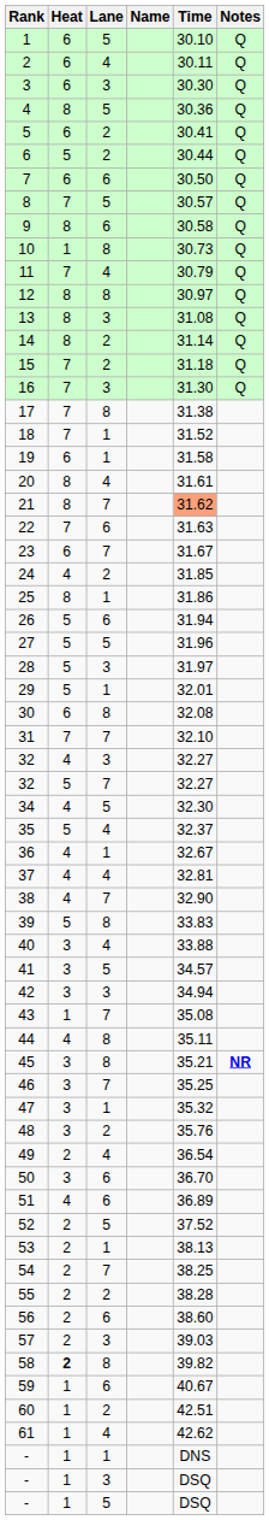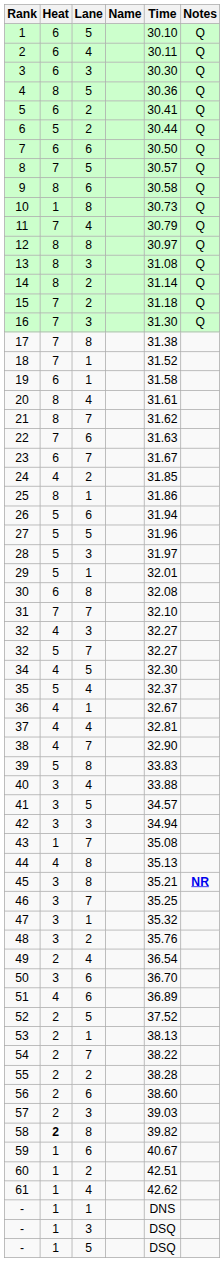 <table class="wikitable sortable" style="text-align:center">
 <tr>
 <th>Rank</th>
 <th>Heat</th>
 <th>Lane</th>
 <th>Name</th>
 <th>Time</th>
 <th>Notes</th>
 </tr>
 <tr bgcolor=ccffcc>
 <td>1</td>
 <td>6</td>
 <td>5</td>
 <td align=left></td>
 <td>30.10</td>
 <td>Q</td>
 </tr>
 <tr bgcolor=ccffcc>
 <td>2</td>
 <td>6</td>
 <td>4</td>
 <td align=left></td>
 <td>30.11</td>
 <td>Q</td>
 </tr>
 <tr bgcolor=ccffcc>
 <td>3</td>
 <td>6</td>
 <td>3</td>
 <td align=left></td>
 <td>30.30</td>
 <td>Q</td>
 </tr>
 <tr bgcolor=ccffcc>
 <td>4</td>
 <td>8</td>
 <td>5</td>
 <td align=left></td>
 <td>30.36</td>
 <td>Q</td>
 </tr>
 <tr bgcolor=ccffcc>
 <td>5</td>
 <td>6</td>
 <td>2</td>
 <td align=left></td>
 <td>30.41</td>
 <td>Q</td>
 </tr>
 <tr bgcolor=ccffcc>
 <td>6</td>
 <td>5</td>
 <td>2</td>
 <td align=left></td>
 <td>30.44</td>
 <td>Q</td>
 </tr>
 <tr bgcolor=ccffcc>
 <td>7</td>
 <td>6</td>
 <td>6</td>
 <td align=left></td>
 <td>30.50</td>
 <td>Q</td>
 </tr>
 <tr bgcolor=ccffcc>
 <td>8</td>
 <td>7</td>
 <td>5</td>
 <td align=left></td>
 <td>30.57</td>
 <td>Q</td>
 </tr>
 <tr bgcolor=ccffcc>
 <td>9</td>
 <td>8</td>
 <td>6</td>
 <td align=left></td>
 <td>30.58</td>
 <td>Q</td>
 </tr>
 <tr bgcolor=ccffcc>
 <td>10</td>
 <td>1</td>
 <td>8</td>
 <td align=left></td>
 <td>30.73</td>
 <td>Q</td>
 </tr>
 <tr bgcolor=ccffcc>
 <td>11</td>
 <td>7</td>
 <td>4</td>
 <td align=left></td>
 <td>30.79</td>
 <td>Q</td>
 </tr>
 <tr bgcolor=ccffcc>
 <td>12</td>
 <td>8</td>
 <td>8</td>
 <td align=left></td>
 <td>30.97</td>
 <td>Q</td>
 </tr>
 <tr bgcolor=ccffcc>
 <td>13</td>
 <td>8</td>
 <td>3</td>
 <td align=left></td>
 <td>31.08</td>
 <td>Q</td>
 </tr>
 <tr bgcolor=ccffcc>
 <td>14</td>
 <td>8</td>
 <td>2</td>
 <td align=left></td>
 <td>31.14</td>
 <td>Q</td>
 </tr>
 <tr bgcolor=ccffcc>
 <td>15</td>
 <td>7</td>
 <td>2</td>
 <td align=left></td>
 <td>31.18</td>
 <td>Q</td>
 </tr>
 <tr bgcolor=ccffcc>
 <td>16</td>
 <td>7</td>
 <td>3</td>
 <td align=left></td>
 <td>31.30</td>
 <td>Q</td>
 </tr>
 <tr>
 <td>17</td>
 <td>7</td>
 <td>8</td>
 <td align=left></td>
 <td>31.38</td>
 <td></td>
 </tr>
 <tr>
 <td>18</td>
 <td>7</td>
 <td>1</td>
 <td align=left></td>
 <td>31.52</td>
 <td></td>
 </tr>
 <tr>
 <td>19</td>
 <td>6</td>
 <td>1</td>
 <td align=left></td>
 <td>31.58</td>
 <td></td>
 </tr>
 <tr>
 <td>20</td>
 <td>8</td>
 <td>4</td>
 <td align=left></td>
 <td>31.61</td>
 <td></td>
 </tr>
 <tr>
 <td>21</td>
 <td>8</td>
 <td>7</td>
 <td align=left></td>
-<td style="background: lightsalmon;">31.62</td>
+<td>31.62</td>
 <td></td>
 </tr>
 <tr>
 <td>22</td>
 <td>7</td>
 <td>6</td>
 <td align=left></td>
 <td>31.63</td>
 <td></td>
 </tr>
 <tr>
 <td>23</td>
 <td>6</td>
 <td>7</td>
 <td align=left></td>
 <td>31.67</td>
 <td></td>
 </tr>
 <tr>
 <td>24</td>
 <td>4</td>
 <td>2</td>
 <td align=left></td>
 <td>31.85</td>
 <td></td>
 </tr>
 <tr>
 <td>25</td>
 <td>8</td>
 <td>1</td>
 <td align=left></td>
 <td>31.86</td>
 <td></td>
 </tr>
 <tr>
 <td>26</td>
 <td>5</td>
 <td>6</td>
 <td align=left></td>
 <td>31.94</td>
 <td></td>
 </tr>
 <tr>
 <td>27</td>
 <td>5</td>
 <td>5</td>
 <td align=left></td>
 <td>31.96</td>
 <td></td>
 </tr>
 <tr>
 <td>28</td>
 <td>5</td>
 <td>3</td>
 <td align=left></td>
 <td>31.97</td>
 <td></td>
 </tr>
 <tr>
 <td>29</td>
 <td>5</td>
 <td>1</td>
 <td align=left></td>
 <td>32.01</td>
 <td></td>
 </tr>
 <tr>
 <td>30</td>
 <td>6</td>
 <td>8</td>
 <td align=left></td>
 <td>32.08</td>
 <td></td>
 </tr>
 <tr>
 <td>31</td>
 <td>7</td>
 <td>7</td>
 <td align=left></td>
 <td>32.10</td>
 <td></td>
 </tr>
 <tr>
 <td>32</td>
 <td>4</td>
 <td>3</td>
 <td align=left></td>
 <td>32.27</td>
 <td></td>
 </tr>
 <tr>
 <td>32</td>
 <td>5</td>
 <td>7</td>
 <td align=left></td>
 <td>32.27</td>
 <td></td>
 </tr>
 <tr>
 <td>34</td>
 <td>4</td>
 <td>5</td>
 <td align=left></td>
 <td>32.30</td>
 <td></td>
 </tr>
 <tr>
 <td>35</td>
 <td>5</td>
 <td>4</td>
 <td align=left></td>
 <td>32.37</td>
 <td></td>
 </tr>
 <tr>
 <td>36</td>
 <td>4</td>
 <td>1</td>
 <td align=left></td>
 <td>32.67</td>
 <td></td>
 </tr>
 <tr>
 <td>37</td>
 <td>4</td>
 <td>4</td>
 <td align=left></td>
 <td>32.81</td>
 <td></td>
 </tr>
 <tr>
 <td>38</td>
 <td>4</td>
 <td>7</td>
 <td align=left></td>
 <td>32.90</td>
 <td></td>
 </tr>
 <tr>
 <td>39</td>
 <td>5</td>
 <td>8</td>
 <td align=left></td>
 <td>33.83</td>
 <td></td>
 </tr>
 <tr>
 <td>40</td>
 <td>3</td>
 <td>4</td>
 <td align=left></td>
 <td>33.88</td>
 <td></td>
 </tr>
 <tr>
 <td>41</td>
 <td>3</td>
 <td>5</td>
 <td align=left></td>
 <td>34.57</td>
 <td></td>
 </tr>
 <tr>
 <td>42</td>
 <td>3</td>
 <td>3</td>
 <td align=left></td>
 <td>34.94</td>
 <td></td>
 </tr>
 <tr>
 <td>43</td>
 <td>1</td>
 <td>7</td>
 <td align=left></td>
 <td>35.08</td>
 <td></td>
 </tr>
 <tr>
 <td>44</td>
 <td>4</td>
 <td>8</td>
 <td align=left></td>
-<td>35.11</td>
+<td>35.13</td>
 <td></td>
 </tr>
 <tr>
 <td>45</td>
 <td>3</td>
 <td>8</td>
 <td align=left></td>
 <td>35.21</td>
 <td><strong><a href='#'>NR</a></strong></td>
 </tr>
 <tr>
 <td>46</td>
 <td>3</td>
 <td>7</td>
 <td align=left></td>
 <td>35.25</td>
 <td></td>
 </tr>
 <tr>
 <td>47</td>
 <td>3</td>
 <td>1</td>
 <td align=left></td>
 <td>35.32</td>
 <td></td>
 </tr>
 <tr>
 <td>48</td>
 <td>3</td>
 <td>2</td>
 <td align=left></td>
 <td>35.76</td>
 <td></td>
 </tr>
 <tr>
 <td>49</td>
 <td>2</td>
 <td>4</td>
 <td align=left></td>
 <td>36.54</td>
 <td></td>
 </tr>
 <tr>
 <td>50</td>
 <td>3</td>
 <td>6</td>
 <td align=left></td>
 <td>36.70</td>
 <td></td>
 </tr>
 <tr>
 <td>51</td>
 <td>4</td>
 <td>6</td>
 <td align=left></td>
 <td>36.89</td>
 <td></td>
 </tr>
 <tr>
 <td>52</td>
 <td>2</td>
 <td>5</td>
 <td align=left></td>
 <td>37.52</td>
 <td></td>
 </tr>
 <tr>
 <td>53</td>
 <td>2</td>
 <td>1</td>
 <td align=left></td>
 <td>38.13</td>
 <td></td>
 </tr>
 <tr>
 <td>54</td>
 <td>2</td>
 <td>7</td>
 <td align=left></td>
-<td>38.25</td>
+<td>38.22</td>
 <td></td>
 </tr>
 <tr>
 <td>55</td>
 <td>2</td>
 <td>2</td>
 <td align=left></td>
 <td>38.28</td>
 <td></td>
 </tr>
 <tr>
 <td>56</td>
 <td>2</td>
 <td>6</td>
 <td align=left></td>
 <td>38.60</td>
 <td></td>
 </tr>
 <tr>
 <td>57</td>
 <td>2</td>
 <td>3</td>
 <td align=left></td>
 <td>39.03</td>
 <td></td>
 </tr>
 <tr>
 <td>58</td>
 <td><strong>2</strong></td>
 <td>8</td>
 <td align=left></td>
 <td>39.82</td>
 <td></td>
 </tr>
 <tr>
 <td>59</td>
 <td>1</td>
 <td>6</td>
 <td align=left></td>
 <td>40.67</td>
 <td></td>
 </tr>
 <tr>
 <td>60</td>
 <td>1</td>
 <td>2</td>
 <td align=left></td>
 <td>42.51</td>
 <td></td>
 </tr>
 <tr>
 <td>61</td>
 <td>1</td>
 <td>4</td>
 <td align=left></td>
 <td>42.62</td>
 <td></td>
 </tr>
 <tr>
 <td>-</td>
 <td>1</td>
 <td>1</td>
 <td align=left></td>
 <td>DNS</td>
 <td></td>
 </tr>
 <tr>
 <td>-</td>
 <td>1</td>
 <td>3</td>
 <td align=left></td>
 <td>DSQ</td>
 <td></td>
 </tr>
 <tr>
 <td>-</td>
 <td>1</td>
 <td>5</td>
 <td align=left></td>
 <td>DSQ</td>
 <td></td>
 </tr>
 </table>
